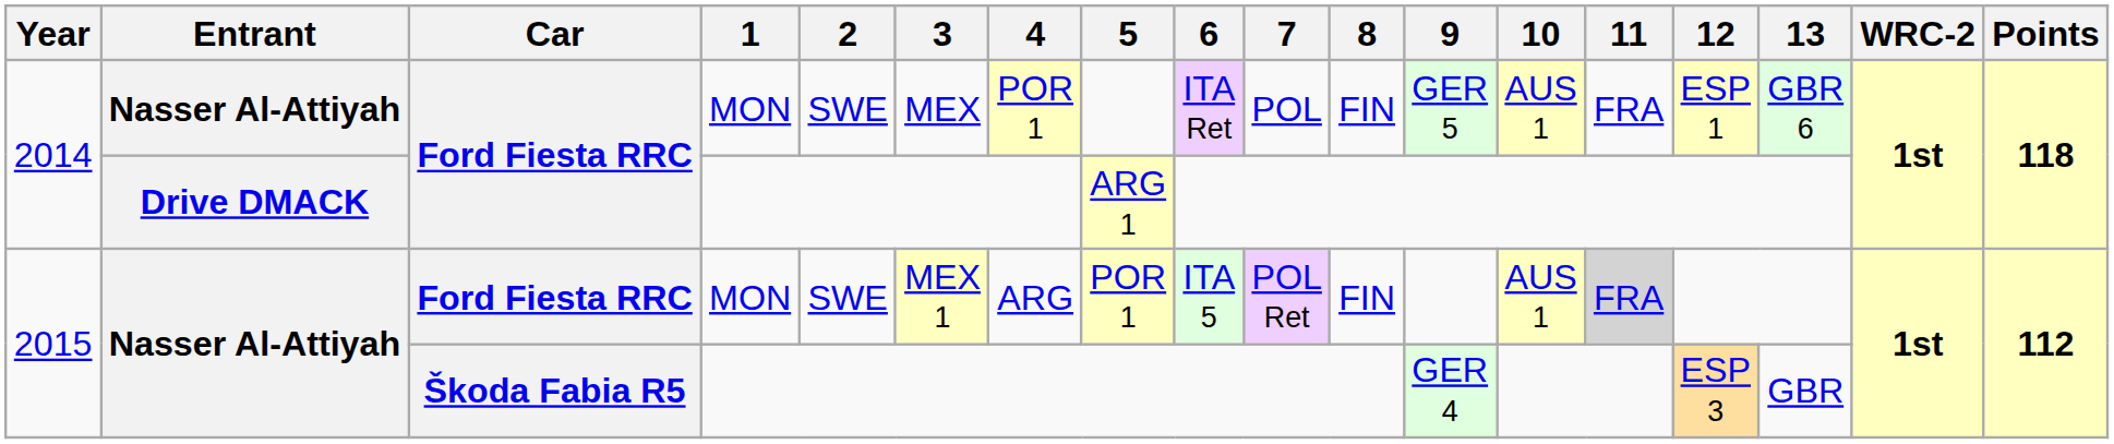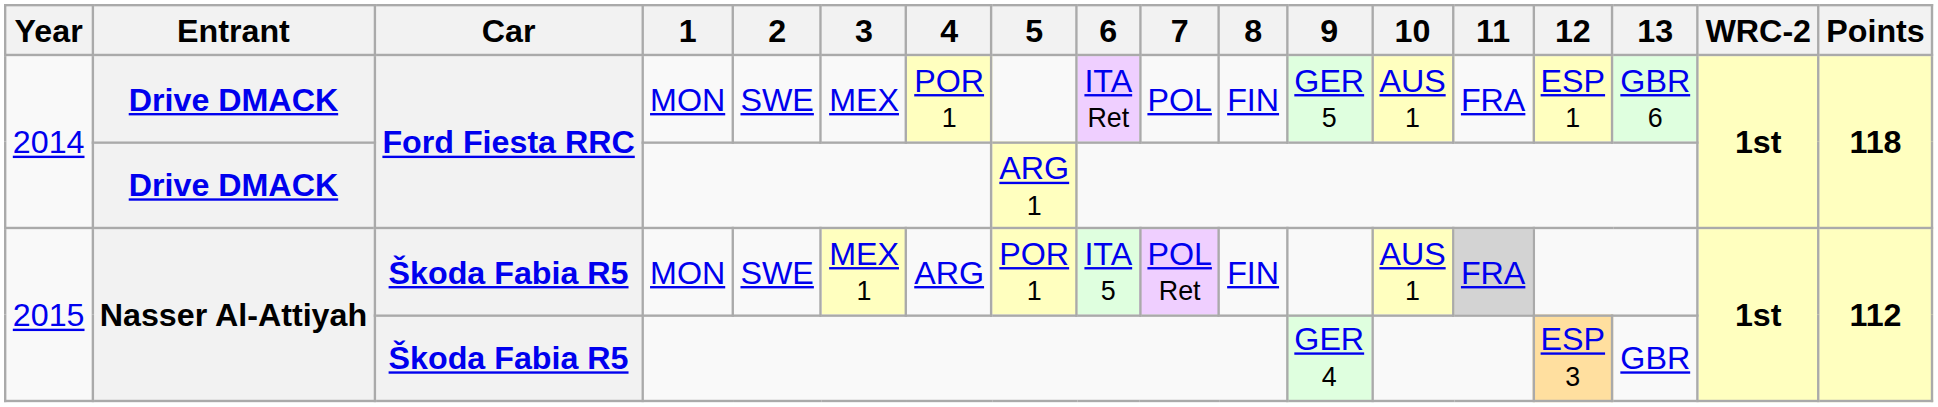 <table class="wikitable" style="text-align:center; font-size:85%;">
 <tr>
 <th>Year</th>
 <th>Entrant</th>
 <th>Car</th>
 <th>1</th>
 <th>2</th>
 <th>3</th>
 <th>4</th>
 <th>5</th>
 <th>6</th>
 <th>7</th>
 <th>8</th>
 <th>9</th>
 <th>10</th>
 <th>11</th>
 <th>12</th>
 <th>13</th>
 <th>WRC-2</th>
 <th>Points</th>
 </tr>
 <tr>
 <td rowspan=2><a href='#'>2014</a></td>
-<th nowrap>Nasser Al-Attiyah</th>
+<th nowrap><a href='#'>Drive DMACK</a></th>
 <th rowspan=2 nowrap><a href='#'>Ford Fiesta RRC</a></th>
 <td><a href='#'>MON</a></td>
 <td><a href='#'>SWE</a></td>
 <td><a href='#'>MEX</a></td>
 <td style="background:#FFFFBF;"><a href='#'>POR</a><br><small>1</small></td>
 <td></td>
 <td style="background:#EFCFFF;"><a href='#'>ITA</a><br><small>Ret</small></td>
 <td><a href='#'>POL</a></td>
 <td><a href='#'>FIN</a></td>
 <td style="background:#DFFFDF;"><a href='#'>GER</a><br><small>5</small></td>
 <td style="background:#FFFFBF;"><a href='#'>AUS</a><br><small>1</small></td>
 <td><a href='#'>FRA</a></td>
 <td style="background:#FFFFBF;"><a href='#'>ESP</a><br><small>1</small></td>
 <td style="background:#DFFFDF;"><a href='#'>GBR</a><br><small>6</small></td>
 <th rowspan=2 style="background:#FFFFBF;">1st</th>
 <th rowspan=2 style="background:#FFFFBF;">118</th>
 </tr>
 <tr>
 <th nowrap><a href='#'>Drive DMACK</a></th>
 <td colspan=4></td>
 <td style="background:#FFFFBF;"><a href='#'>ARG</a><br><small>1</small></td>
 <td colspan=8></td>
 </tr>
 <tr>
 <td rowspan=2><a href='#'>2015</a></td>
 <th rowspan=2 nowrap>Nasser Al-Attiyah</th>
-<th><a href='#'>Ford Fiesta RRC</a></th>
+<th nowrap><a href='#'>Škoda Fabia R5</a></th>
 <td><a href='#'>MON</a></td>
 <td><a href='#'>SWE</a></td>
 <td style="background:#FFFFBF;"><a href='#'>MEX</a><br><small>1</small></td>
 <td><a href='#'>ARG</a><br><small></small></td>
 <td style="background:#FFFFBF;"><a href='#'>POR</a><br><small>1</small></td>
 <td style="background:#DFFFDF;"><a href='#'>ITA</a><br><small>5</small></td>
 <td style="background:#EFCFFF;"><a href='#'>POL</a><br><small>Ret</small></td>
 <td><a href='#'>FIN</a></td>
 <td></td>
 <td style="background:#FFFFBF;"><a href='#'>AUS</a><br><small>1</small></td>
 <td style="background: lightgrey;"><a href='#'>FRA</a></td>
 <td colspan=2></td>
 <th rowspan=2 style="background:#FFFFBF;">1st</th>
 <th rowspan=2 style="background:#FFFFBF;">112</th>
 </tr>
 <tr>
 <th nowrap><a href='#'>Škoda Fabia R5</a></th>
 <td colspan=8></td>
 <td style="background:#DFFFDF;"><a href='#'>GER</a><br><small>4</small></td>
 <td colspan=2></td>
 <td style="background:#FFDF9F;"><a href='#'>ESP</a><br><small>3</small></td>
 <td><a href='#'>GBR</a></td>
 </tr>
 </table>
